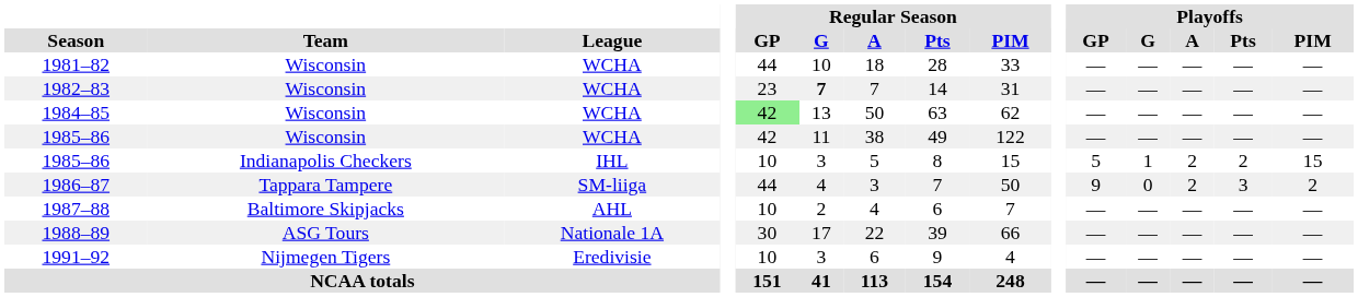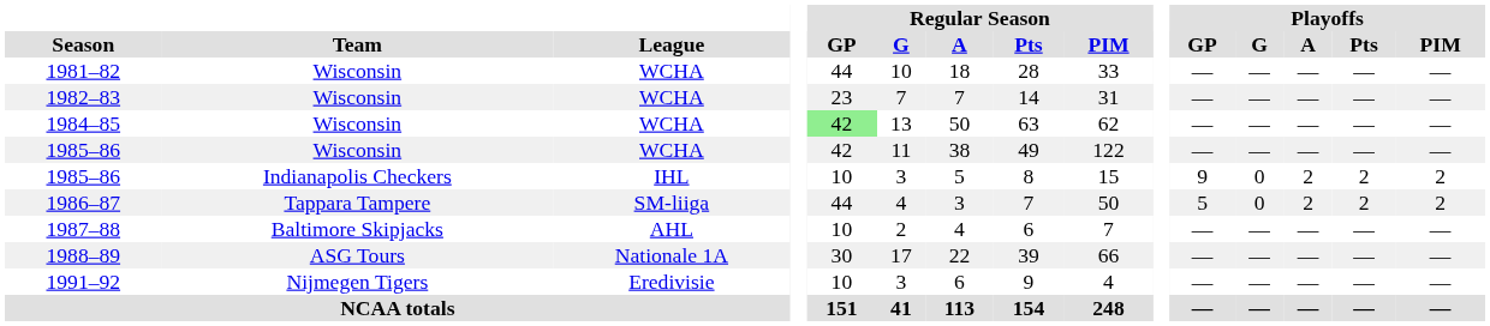 <table border="0" cellpadding="1" cellspacing="0" style="text-align:center; width:70em">
 <tr bgcolor="#e0e0e0">
 <th colspan="3"  bgcolor="#ffffff"> </th>
 <th rowspan="99" bgcolor="#ffffff"> </th>
 <th colspan="5">Regular Season</th>
 <th rowspan="99" bgcolor="#ffffff"> </th>
 <th colspan="5">Playoffs</th>
 </tr>
 <tr bgcolor="#e0e0e0">
 <th>Season</th>
 <th>Team</th>
 <th>League</th>
 <th>GP</th>
 <th><a href='#'>G</a></th>
 <th><a href='#'>A</a></th>
 <th><a href='#'>Pts</a></th>
 <th><a href='#'>PIM</a></th>
 <th>GP</th>
 <th>G</th>
 <th>A</th>
 <th>Pts</th>
 <th>PIM</th>
 </tr>
 <tr>
 <td><a href='#'>1981–82</a></td>
 <td><a href='#'>Wisconsin</a></td>
 <td><a href='#'>WCHA</a></td>
 <td>44</td>
 <td>10</td>
 <td>18</td>
 <td>28</td>
 <td>33</td>
 <td>—</td>
 <td>—</td>
 <td>—</td>
 <td>—</td>
 <td>—</td>
 </tr>
 <tr bgcolor="f0f0f0">
 <td><a href='#'>1982–83</a></td>
 <td><a href='#'>Wisconsin</a></td>
 <td><a href='#'>WCHA</a></td>
 <td>23</td>
-<td><strong>7</strong></td>
+<td>7</td>
 <td>7</td>
 <td>14</td>
 <td>31</td>
 <td>—</td>
 <td>—</td>
 <td>—</td>
 <td>—</td>
 <td>—</td>
 </tr>
 <tr>
 <td><a href='#'>1984–85</a></td>
 <td><a href='#'>Wisconsin</a></td>
 <td><a href='#'>WCHA</a></td>
 <td style="background: lightgreen;">42</td>
 <td>13</td>
 <td>50</td>
 <td>63</td>
 <td>62</td>
 <td>—</td>
 <td>—</td>
 <td>—</td>
 <td>—</td>
 <td>—</td>
 </tr>
 <tr bgcolor="f0f0f0">
 <td><a href='#'>1985–86</a></td>
 <td><a href='#'>Wisconsin</a></td>
 <td><a href='#'>WCHA</a></td>
 <td>42</td>
 <td>11</td>
 <td>38</td>
 <td>49</td>
 <td>122</td>
 <td>—</td>
 <td>—</td>
 <td>—</td>
 <td>—</td>
 <td>—</td>
 </tr>
 <tr>
 <td><a href='#'>1985–86</a></td>
 <td><a href='#'>Indianapolis Checkers</a></td>
 <td><a href='#'>IHL</a></td>
 <td>10</td>
 <td>3</td>
 <td>5</td>
 <td>8</td>
 <td>15</td>
-<td>5</td>
-<td>1</td>
+<td>9</td>
+<td>0</td>
 <td>2</td>
 <td>2</td>
-<td>15</td>
+<td>2</td>
 </tr>
 <tr bgcolor="f0f0f0">
 <td><a href='#'>1986–87</a></td>
 <td><a href='#'>Tappara Tampere</a></td>
 <td><a href='#'>SM-liiga</a></td>
 <td>44</td>
 <td>4</td>
 <td>3</td>
 <td>7</td>
 <td>50</td>
-<td>9</td>
+<td>5</td>
 <td>0</td>
 <td>2</td>
-<td>3</td>
+<td>2</td>
 <td>2</td>
 </tr>
 <tr>
 <td><a href='#'>1987–88</a></td>
 <td><a href='#'>Baltimore Skipjacks</a></td>
 <td><a href='#'>AHL</a></td>
 <td>10</td>
 <td>2</td>
 <td>4</td>
 <td>6</td>
 <td>7</td>
 <td>—</td>
 <td>—</td>
 <td>—</td>
 <td>—</td>
 <td>—</td>
 </tr>
 <tr bgcolor="f0f0f0">
 <td><a href='#'>1988–89</a></td>
 <td><a href='#'>ASG Tours</a></td>
 <td><a href='#'>Nationale 1A</a></td>
 <td>30</td>
 <td>17</td>
 <td>22</td>
 <td>39</td>
 <td>66</td>
 <td>—</td>
 <td>—</td>
 <td>—</td>
 <td>—</td>
 <td>—</td>
 </tr>
 <tr>
 <td><a href='#'>1991–92</a></td>
 <td><a href='#'>Nijmegen Tigers</a></td>
 <td><a href='#'>Eredivisie</a></td>
 <td>10</td>
 <td>3</td>
 <td>6</td>
 <td>9</td>
 <td>4</td>
 <td>—</td>
 <td>—</td>
 <td>—</td>
 <td>—</td>
 <td>—</td>
 </tr>
 <tr bgcolor="#e0e0e0">
 <th colspan="3">NCAA totals</th>
 <th>151</th>
 <th>41</th>
 <th>113</th>
 <th>154</th>
 <th>248</th>
 <th>—</th>
 <th>—</th>
 <th>—</th>
 <th>—</th>
 <th>—</th>
 </tr>
 </table>
